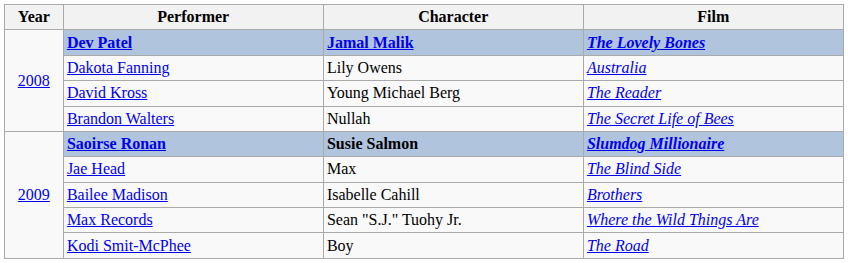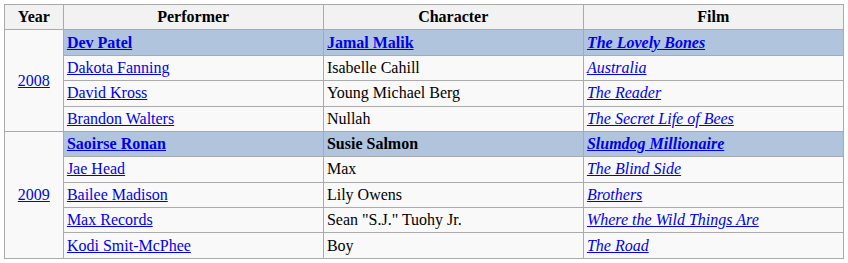 <table class="wikitable" width="95%" align="center">
 <tr>
 <th width="7%">Year</th>
 <th width="31%">Performer</th>
 <th width="31%">Character</th>
 <th width="31%">Film</th>
 </tr>
 <tr>
 <td rowspan="4" style="text-align:center;"><a href='#'>2008</a><br></td>
 <td style="background:#B0C4DE;"><strong><a href='#'>Dev Patel</a></strong></td>
 <td style="background:#B0C4DE;"><strong><a href='#'>Jamal Malik</a></strong></td>
 <td style="background:#B0C4DE;"><strong><em><a href='#'>The Lovely Bones</a></em></strong></td>
 </tr>
 <tr>
 <td><a href='#'>Dakota Fanning</a></td>
-<td>Lily Owens</td>
+<td>Isabelle Cahill</td>
 <td><em><a href='#'>Australia</a></em></td>
 </tr>
 <tr>
 <td><a href='#'>David Kross</a></td>
 <td>Young Michael Berg</td>
 <td><em><a href='#'>The Reader</a></em></td>
 </tr>
 <tr>
 <td><a href='#'>Brandon Walters</a></td>
 <td>Nullah</td>
 <td><em><a href='#'>The Secret Life of Bees</a></em></td>
 </tr>
 <tr>
 <td rowspan="6" style="text-align:center;"><a href='#'>2009</a><br></td>
 <td style="background:#B0C4DE;"><strong><a href='#'>Saoirse Ronan</a></strong></td>
 <td style="background:#B0C4DE;"><strong>Susie Salmon</strong></td>
 <td style="background:#B0C4DE;"><strong><em><a href='#'>Slumdog Millionaire</a></em></strong></td>
 </tr>
 <tr>
 <td><a href='#'>Jae Head</a></td>
 <td>Max</td>
 <td><em><a href='#'>The Blind Side</a></em></td>
 </tr>
 <tr>
 <td><a href='#'>Bailee Madison</a></td>
-<td>Isabelle Cahill</td>
+<td>Lily Owens</td>
 <td><em><a href='#'>Brothers</a></em></td>
 </tr>
 <tr>
 <td><a href='#'>Max Records</a></td>
 <td>Sean "S.J." Tuohy Jr.</td>
 <td><em><a href='#'>Where the Wild Things Are</a></em></td>
 </tr>
 <tr>
 <td><a href='#'>Kodi Smit-McPhee</a></td>
 <td>Boy</td>
 <td><em><a href='#'>The Road</a></em></td>
 </tr>
 <tr>
 </tr>
 </table>
